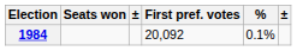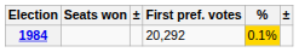 <table class="wikitable">
 <tr>
 <th>Election</th>
 <th>Seats won</th>
 <th>±</th>
 <th>First pref. votes</th>
 <th>%</th>
 <th>±</th>
 </tr>
 <tr>
 <th><a href='#'>1984</a></th>
 <td></td>
 <td></td>
-<td>20,092</td>
-<td>0.1%</td>
+<td>20,292</td>
+<td style="background: gold;">0.1%</td>
 <td></td>
 </tr>
 </table>
